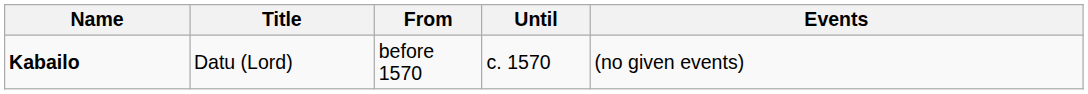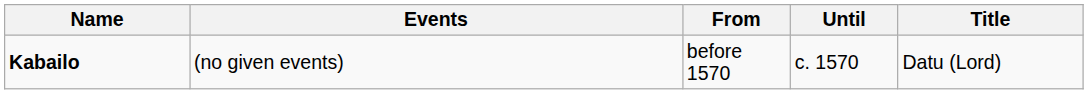 <table width=70% class="wikitable">
 <tr>
 <th width=12%>Name</th>
-<th width=12%>Title</th>
+<th width=32%>Events</th>
 <th width=7%>From</th>
 <th width=7%>Until</th>
-<th width=32%>Events</th>
+<th width=12%>Title</th>
 </tr>
 <tr>
 <td><strong>Kabailo</strong></td>
-<td>Datu (Lord)</td>
+<td>(no given events)</td>
 <td>before 1570</td>
 <td>c. 1570</td>
-<td>(no given events)</td>
+<td>Datu (Lord)</td>
 </tr>
 </table>
